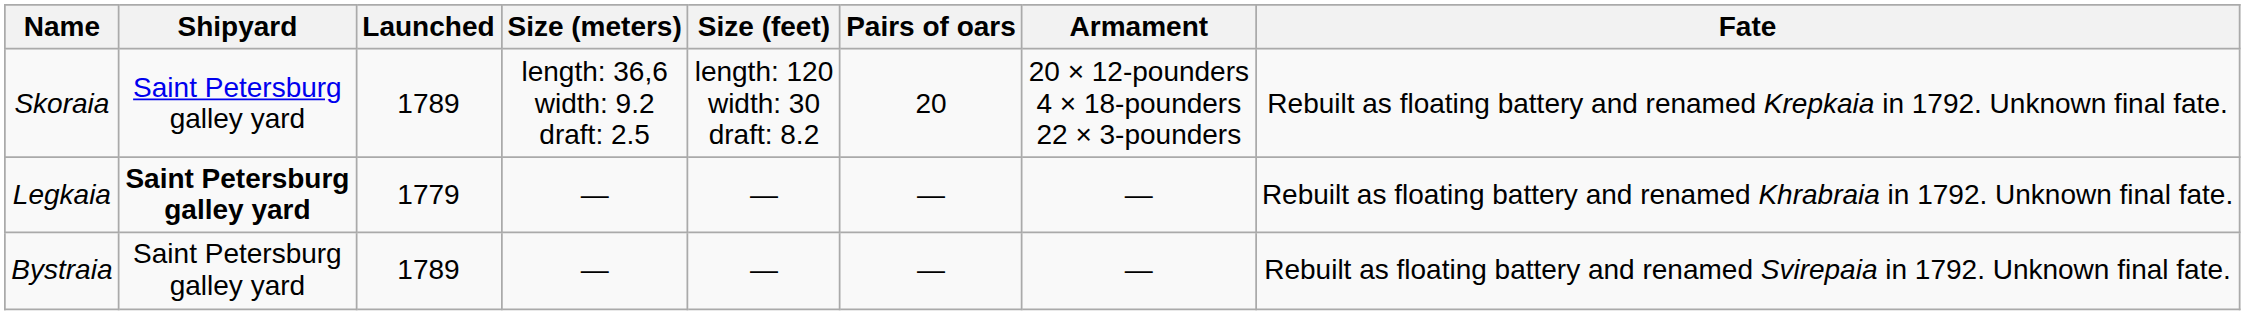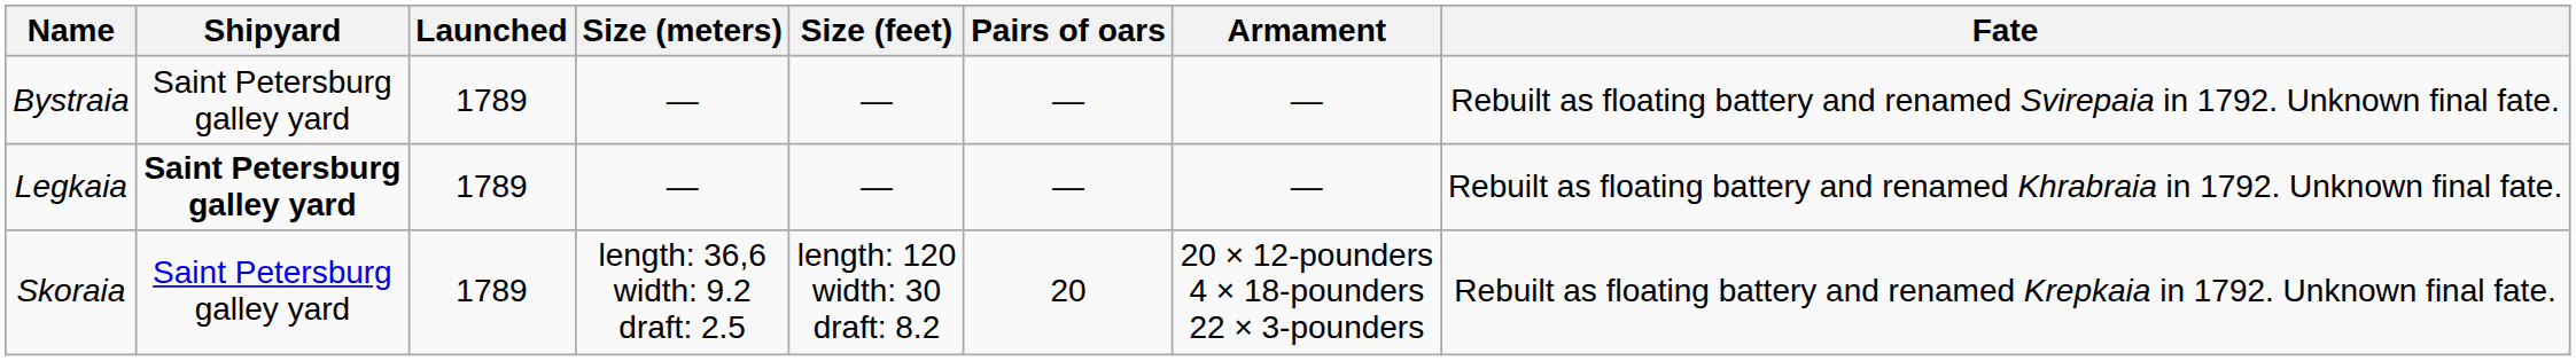 <table class="wikitable" style="text-align:center;">
 <tr>
 <th>Name</th>
 <th>Shipyard</th>
 <th>Launched</th>
 <th>Size (meters)</th>
 <th>Size (feet)</th>
 <th>Pairs of oars</th>
 <th>Armament</th>
 <th>Fate</th>
 </tr>
 <tr>
+<td><em>Bystraia</em></td>
+<td>Saint Petersburg<br>galley yard</td>
+<td>1789</td>
+<td>—</td>
+<td>—</td>
+<td>—</td>
+<td>—</td>
+<td>Rebuilt as floating battery and renamed <em>Svirepaia</em> in 1792. Unknown final fate.</td>
+</tr>
+<tr>
+<td><em>Legkaia</em></td>
+<td><strong>Saint Petersburg<br>galley yard</strong></td>
+<td>1789</td>
+<td>—</td>
+<td>—</td>
+<td>—</td>
+<td>—</td>
+<td>Rebuilt as floating battery and renamed <em>Khrabraia</em> in 1792. Unknown final fate.</td>
+</tr>
+<tr>
 <td><em>Skoraia</em></td>
 <td><a href='#'>Saint Petersburg</a><br>galley yard</td>
 <td>1789</td>
 <td>length: 36,6<br>width: 9.2<br>draft: 2.5</td>
 <td>length: 120<br>width: 30<br>draft: 8.2</td>
 <td>20</td>
 <td>20 × 12-pounders<br>4 × 18-pounders<br>22 × 3-pounders</td>
 <td>Rebuilt as floating battery and renamed <em>Krepkaia</em> in 1792. Unknown final fate.</td>
 </tr>
-<tr>
-<td><em>Legkaia</em></td>
-<td><strong>Saint Petersburg<br>galley yard</strong></td>
-<td>1779</td>
-<td>—</td>
-<td>—</td>
-<td>—</td>
-<td>—</td>
-<td>Rebuilt as floating battery and renamed <em>Khrabraia</em> in 1792. Unknown final fate.</td>
-</tr>
-<tr>
-<td><em>Bystraia</em></td>
-<td>Saint Petersburg<br>galley yard</td>
-<td>1789</td>
-<td>—</td>
-<td>—</td>
-<td>—</td>
-<td>—</td>
-<td>Rebuilt as floating battery and renamed <em>Svirepaia</em> in 1792. Unknown final fate.</td>
-</tr>
 </table>
